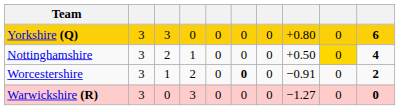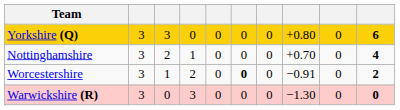 <table class="wikitable" style="text-align:center">
 <tr>
 <th width="150">Team</th>
 <th width="25"></th>
 <th width="25"></th>
 <th width="25"></th>
 <th width="25"></th>
 <th width="25"></th>
 <th width="25"></th>
 <th width="40"></th>
 <th width="40"></th>
 <th width="40"></th>
 </tr>
 <tr style="background:#fbd009">
 <td style="text-align:left"><a href='#'>Yorkshire</a> <strong>(Q)</strong></td>
 <td>3</td>
 <td>3</td>
 <td>0</td>
 <td>0</td>
 <td>0</td>
 <td>0</td>
 <td>+0.80</td>
 <td>0</td>
 <td><strong>6</strong></td>
 </tr>
 <tr>
 <td style="text-align:left"><a href='#'>Nottinghamshire</a></td>
 <td>3</td>
 <td>2</td>
 <td>1</td>
 <td>0</td>
 <td>0</td>
 <td>0</td>
-<td>+0.50</td>
-<td style="background: gold;">0</td>
+<td>+0.70</td>
+<td>0</td>
 <td><strong>4</strong></td>
 </tr>
 <tr>
 <td style="text-align:left"><a href='#'>Worcestershire</a></td>
 <td>3</td>
 <td>1</td>
 <td>2</td>
 <td>0</td>
 <td><strong>0</strong></td>
 <td>0</td>
 <td>−0.91</td>
 <td>0</td>
 <td><strong>2</strong></td>
 </tr>
 <tr style="background:#ffcccc">
 <td style="text-align:left"><a href='#'>Warwickshire</a> <strong>(R)</strong></td>
 <td>3</td>
 <td>0</td>
 <td>3</td>
 <td>0</td>
 <td>0</td>
 <td>0</td>
-<td>−1.27</td>
+<td>−1.30</td>
 <td>0</td>
 <td><strong>0</strong></td>
 </tr>
 </table>
